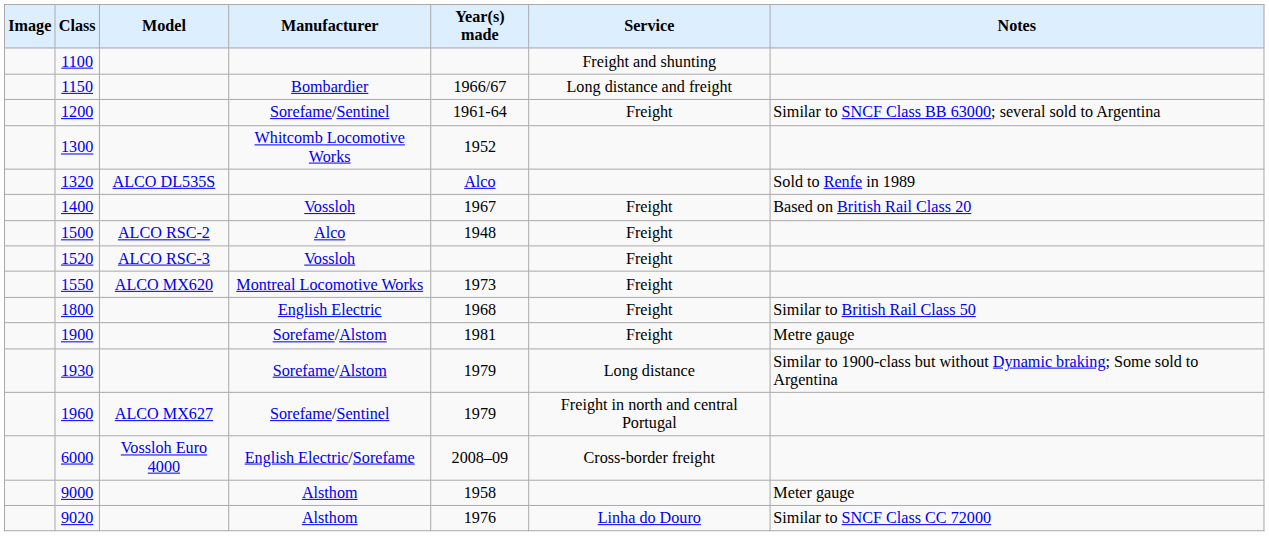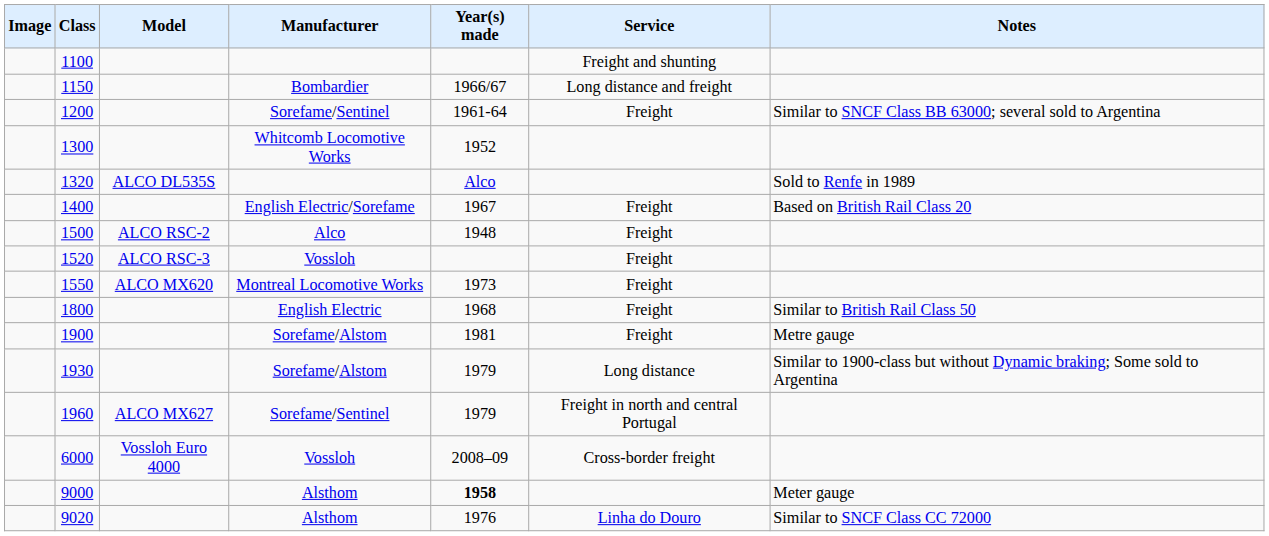 <table class="wikitable" style=text-align:center;>
 <tr>
 <th style=background-color:#def;>Image</th>
 <th style=background-color:#def;>Class</th>
 <th style=background-color:#def;>Model</th>
 <th style=background-color:#def;>Manufacturer</th>
 <th style=background-color:#def;>Year(s) made</th>
 <th style=background-color:#def;>Service</th>
 <th style=background-color:#def;>Notes</th>
 </tr>
 <tr>
 <td></td>
 <td><a href='#'>1100</a></td>
 <td></td>
 <td></td>
 <td></td>
 <td>Freight and shunting</td>
 <td align=left></td>
 </tr>
 <tr>
 <td></td>
 <td><a href='#'>1150</a></td>
 <td></td>
 <td><a href='#'>Bombardier</a></td>
 <td>1966/67</td>
 <td>Long distance and freight</td>
 <td align=left></td>
 </tr>
 <tr>
 <td></td>
 <td><a href='#'>1200</a></td>
 <td></td>
 <td><a href='#'>Sorefame</a>/<a href='#'>Sentinel</a></td>
 <td>1961-64</td>
 <td>Freight</td>
 <td align=left>Similar to <a href='#'>SNCF Class BB 63000</a>; several sold to Argentina</td>
 </tr>
 <tr>
 <td></td>
 <td><a href='#'>1300</a></td>
 <td></td>
 <td><a href='#'>Whitcomb Locomotive Works</a></td>
 <td>1952</td>
 <td></td>
 <td align=left></td>
 </tr>
 <tr>
 <td></td>
 <td><a href='#'>1320</a></td>
 <td><a href='#'>ALCO DL535S</a></td>
 <td></td>
 <td><a href='#'>Alco</a></td>
 <td></td>
 <td align=left>Sold to <a href='#'>Renfe</a> in 1989</td>
 </tr>
 <tr>
 <td></td>
 <td><a href='#'>1400</a></td>
 <td></td>
-<td><a href='#'>Vossloh</a></td>
+<td><a href='#'>English Electric</a>/<a href='#'>Sorefame</a></td>
 <td>1967</td>
 <td>Freight</td>
 <td align=left>Based on <a href='#'>British Rail Class 20</a></td>
 </tr>
 <tr>
 <td></td>
 <td><a href='#'>1500</a></td>
 <td><a href='#'>ALCO RSC-2</a></td>
 <td><a href='#'>Alco</a></td>
 <td>1948</td>
 <td>Freight</td>
 <td align=left></td>
 </tr>
 <tr>
 <td></td>
 <td><a href='#'>1520</a></td>
 <td><a href='#'>ALCO RSC-3</a></td>
 <td><a href='#'>Vossloh</a></td>
 <td></td>
 <td>Freight</td>
 <td align=left></td>
 </tr>
 <tr>
 <td></td>
 <td><a href='#'>1550</a></td>
 <td><a href='#'>ALCO MX620</a></td>
 <td><a href='#'>Montreal Locomotive Works</a></td>
 <td>1973</td>
 <td>Freight</td>
 <td align=left></td>
 </tr>
 <tr>
 <td></td>
 <td><a href='#'>1800</a></td>
 <td></td>
 <td><a href='#'>English Electric</a></td>
 <td>1968</td>
 <td>Freight</td>
 <td align=left>Similar to <a href='#'>British Rail Class 50</a></td>
 </tr>
 <tr>
 <td></td>
 <td><a href='#'>1900</a></td>
 <td></td>
 <td><a href='#'>Sorefame</a>/<a href='#'>Alstom</a></td>
 <td>1981</td>
 <td>Freight</td>
 <td align=left>Metre gauge</td>
 </tr>
 <tr>
 <td></td>
 <td><a href='#'>1930</a></td>
 <td></td>
 <td><a href='#'>Sorefame</a>/<a href='#'>Alstom</a></td>
 <td>1979</td>
 <td>Long distance</td>
 <td align=left>Similar to 1900-class but without <a href='#'>Dynamic braking</a>; Some sold to Argentina</td>
 </tr>
 <tr>
 <td></td>
 <td><a href='#'>1960</a></td>
 <td><a href='#'>ALCO MX627</a></td>
 <td><a href='#'>Sorefame</a>/<a href='#'>Sentinel</a></td>
 <td>1979</td>
 <td>Freight in north and central Portugal</td>
 <td align=left></td>
 </tr>
 <tr>
 <td></td>
 <td><a href='#'>6000</a></td>
 <td><a href='#'>Vossloh Euro 4000</a></td>
-<td><a href='#'>English Electric</a>/<a href='#'>Sorefame</a></td>
+<td><a href='#'>Vossloh</a></td>
 <td>2008–09</td>
 <td>Cross-border freight</td>
 <td align=left></td>
 </tr>
 <tr>
 <td></td>
 <td><a href='#'>9000</a></td>
 <td></td>
 <td><a href='#'>Alsthom</a></td>
-<td>1958</td>
+<td><strong>1958</strong></td>
 <td></td>
 <td align=left>Meter gauge</td>
 </tr>
 <tr>
 <td></td>
 <td><a href='#'>9020</a></td>
 <td></td>
 <td><a href='#'>Alsthom</a></td>
 <td>1976</td>
 <td><a href='#'>Linha do Douro</a></td>
 <td align=left>Similar to <a href='#'>SNCF Class CC 72000</a></td>
 </tr>
 </table>
